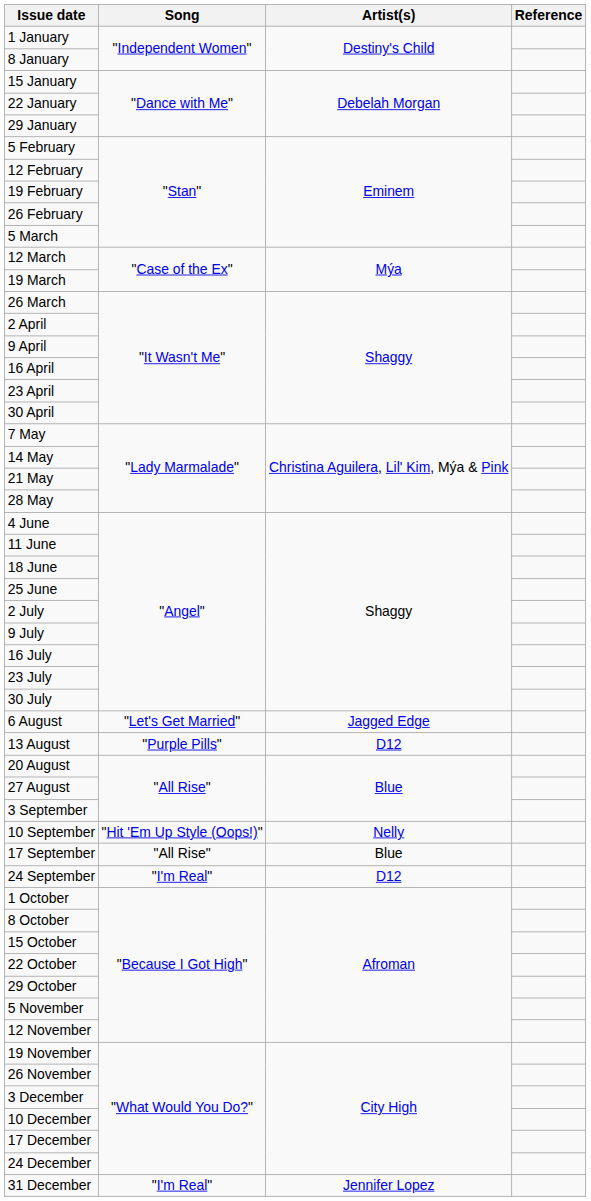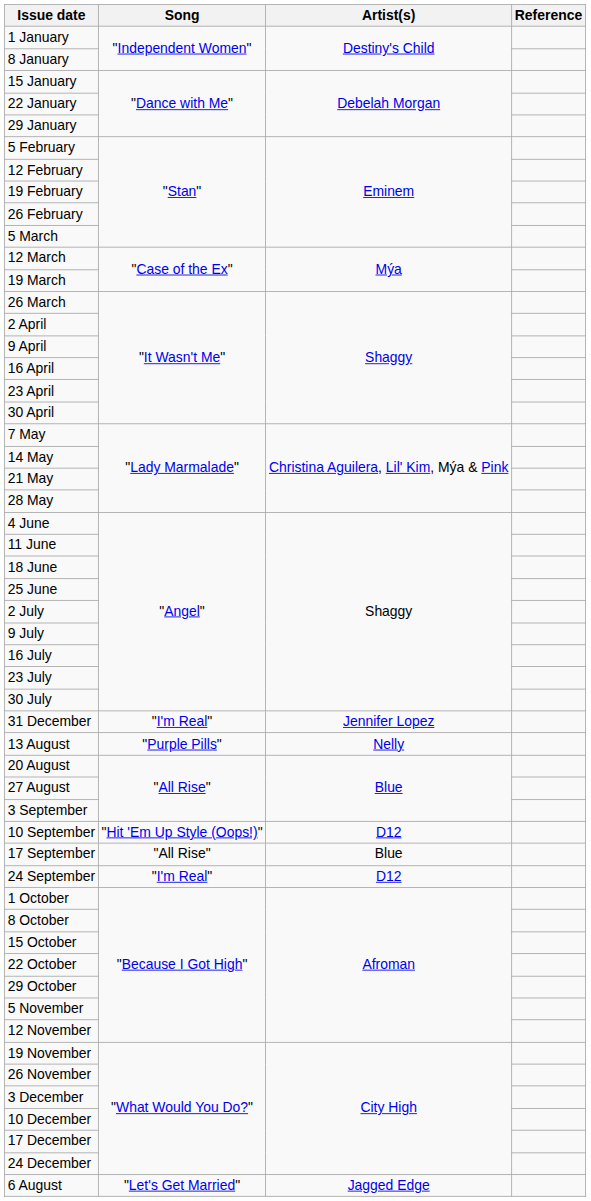 <table class="wikitable">
 <tr>
 <th>Issue date</th>
 <th>Song</th>
 <th>Artist(s)</th>
 <th>Reference</th>
 </tr>
 <tr>
 <td align="left">1 January</td>
 <td align="center" rowspan="2">"<a href='#'>Independent Women</a>"</td>
 <td align="center" rowspan="2"><a href='#'>Destiny's Child</a></td>
 <td align="center"></td>
 </tr>
 <tr>
 <td align="left">8 January</td>
 <td align="center"></td>
 </tr>
 <tr>
 <td align="left">15 January</td>
 <td align="center" rowspan="3">"<a href='#'>Dance with Me</a>"</td>
 <td align="center" rowspan="3"><a href='#'>Debelah Morgan</a></td>
 <td align="center"></td>
 </tr>
 <tr>
 <td align="left">22 January</td>
 <td align="center"></td>
 </tr>
 <tr>
 <td align="left">29 January</td>
 <td align="center"></td>
 </tr>
 <tr>
 <td align="left">5 February</td>
 <td align="center" rowspan="5">"<a href='#'>Stan</a>"</td>
 <td align="center" rowspan="5"><a href='#'>Eminem</a></td>
 <td align="center"></td>
 </tr>
 <tr>
 <td align="left">12 February</td>
 <td align="center"></td>
 </tr>
 <tr>
 <td align="left">19 February</td>
 <td align="center"></td>
 </tr>
 <tr>
 <td align="left">26 February</td>
 <td align="center"></td>
 </tr>
 <tr>
 <td align="left">5 March</td>
 <td align="center"></td>
 </tr>
 <tr>
 <td align="left">12 March</td>
 <td align="center" rowspan="2">"<a href='#'>Case of the Ex</a>"</td>
 <td align="center" rowspan="2"><a href='#'>Mýa</a></td>
 <td align="center"></td>
 </tr>
 <tr>
 <td align="left">19 March</td>
 <td align="center"></td>
 </tr>
 <tr>
 <td align="left">26 March</td>
 <td align="center" rowspan="6">"<a href='#'>It Wasn't Me</a>"</td>
 <td align="center" rowspan="6"><a href='#'>Shaggy</a></td>
 <td align="center"></td>
 </tr>
 <tr>
 <td align="left">2 April</td>
 <td align="center"></td>
 </tr>
 <tr>
 <td align="left">9 April</td>
 <td align="center"></td>
 </tr>
 <tr>
 <td align="left">16 April</td>
 <td align="center"></td>
 </tr>
 <tr>
 <td align="left">23 April</td>
 <td align="center"></td>
 </tr>
 <tr>
 <td align="left">30 April</td>
 <td align="center"></td>
 </tr>
 <tr>
 <td align="left">7 May</td>
 <td align="center" rowspan="4">"<a href='#'>Lady Marmalade</a>"</td>
 <td align="center" rowspan="4"><a href='#'>Christina Aguilera</a>, <a href='#'>Lil' Kim</a>,  Mýa & <a href='#'>Pink</a></td>
 <td align="center"></td>
 </tr>
 <tr>
 <td align="left">14 May</td>
 <td align="center"></td>
 </tr>
 <tr>
 <td align="left">21 May</td>
 <td align="center"></td>
 </tr>
 <tr>
 <td align="left">28 May</td>
 <td align="center"></td>
 </tr>
 <tr>
 <td align="left">4 June</td>
 <td align="center" rowspan="9">"<a href='#'>Angel</a>"</td>
 <td align="center" rowspan="9">Shaggy</td>
 <td align="center"></td>
 </tr>
 <tr>
 <td align="left">11 June</td>
 <td align="center"></td>
 </tr>
 <tr>
 <td align="left">18 June</td>
 <td align="center"></td>
 </tr>
 <tr>
 <td align="left">25 June</td>
 <td align="center"></td>
 </tr>
 <tr>
 <td align="left">2 July</td>
 <td align="center"></td>
 </tr>
 <tr>
 <td align="left">9 July</td>
 <td align="center"></td>
 </tr>
 <tr>
 <td align="left">16 July</td>
 <td align="center"></td>
 </tr>
 <tr>
 <td align="left">23 July</td>
 <td align="center"></td>
 </tr>
 <tr>
 <td align="left">30 July</td>
 <td align="center"></td>
 </tr>
 <tr>
-<td align="left">6 August</td>
-<td align="center">"<a href='#'>Let's Get Married</a>"</td>
-<td align="center"><a href='#'>Jagged Edge</a></td>
+<td align="left">31 December</td>
+<td align="center">"<a href='#'>I'm Real</a>"</td>
+<td align="center"><a href='#'>Jennifer Lopez</a></td>
 <td align="center"></td>
 </tr>
 <tr>
 <td align="left">13 August</td>
 <td align="center">"<a href='#'>Purple Pills</a>"</td>
-<td align="center"><a href='#'>D12</a></td>
+<td align="center"><a href='#'>Nelly</a></td>
 <td align="center"></td>
 </tr>
 <tr>
 <td align="left">20 August</td>
 <td align="center" rowspan="3">"<a href='#'>All Rise</a>"</td>
 <td align="center" rowspan="3"><a href='#'>Blue</a></td>
 <td align="center"></td>
 </tr>
 <tr>
 <td align="left">27 August</td>
 <td align="center"></td>
 </tr>
 <tr>
 <td align="left">3 September</td>
 <td align="center"></td>
 </tr>
 <tr>
 <td align="left">10 September</td>
 <td align="center">"<a href='#'>Hit 'Em Up Style (Oops!)</a>"</td>
-<td align="center"><a href='#'>Nelly</a></td>
+<td align="center"><a href='#'>D12</a></td>
 <td align="center"></td>
 </tr>
 <tr>
 <td align="left">17 September</td>
 <td align="center">"All Rise"</td>
 <td align="center">Blue</td>
 <td align="center"></td>
 </tr>
 <tr>
 <td align="left">24 September</td>
 <td align="center">"<a href='#'>I'm Real</a>"</td>
 <td align="center"><a href='#'>D12</a></td>
 <td align="center"></td>
 </tr>
 <tr>
 <td align="left">1 October</td>
 <td align="center" rowspan="7">"<a href='#'>Because I Got High</a>"</td>
 <td align="center" rowspan="7"><a href='#'>Afroman</a></td>
 <td align="center"></td>
 </tr>
 <tr>
 <td align="left">8 October</td>
 <td align="center"></td>
 </tr>
 <tr>
 <td align="left">15 October</td>
 <td align="center"></td>
 </tr>
 <tr>
 <td align="left">22 October</td>
 <td align="center"></td>
 </tr>
 <tr>
 <td align="left">29 October</td>
 <td align="center"></td>
 </tr>
 <tr>
 <td align="left">5 November</td>
 <td align="center"></td>
 </tr>
 <tr>
 <td align="left">12 November</td>
 <td align="center"></td>
 </tr>
 <tr>
 <td align="left">19 November</td>
 <td align="center" rowspan="6">"<a href='#'>What Would You Do?</a>"</td>
 <td align="center" rowspan="6"><a href='#'>City High</a></td>
 <td align="center"></td>
 </tr>
 <tr>
 <td align="left">26 November</td>
 <td align="center"></td>
 </tr>
 <tr>
 <td align="left">3 December</td>
 <td align="center"></td>
 </tr>
 <tr>
 <td align="left">10 December</td>
 <td align="center"></td>
 </tr>
 <tr>
 <td align="left">17 December</td>
 <td align="center"></td>
 </tr>
 <tr>
 <td align="left">24 December</td>
 <td align="center"></td>
 </tr>
 <tr>
-<td align="left">31 December</td>
-<td align="center">"<a href='#'>I'm Real</a>"</td>
-<td align="center"><a href='#'>Jennifer Lopez</a></td>
+<td align="left">6 August</td>
+<td align="center">"<a href='#'>Let's Get Married</a>"</td>
+<td align="center"><a href='#'>Jagged Edge</a></td>
 <td align="center"></td>
 </tr>
 </table>
